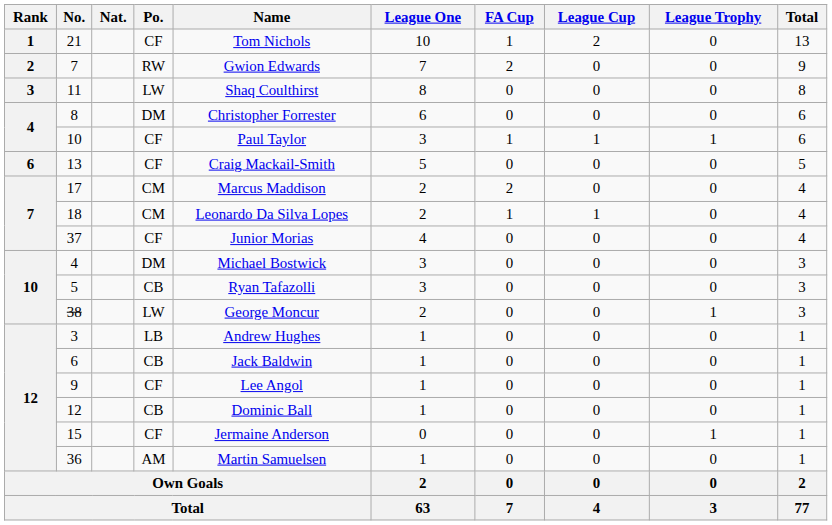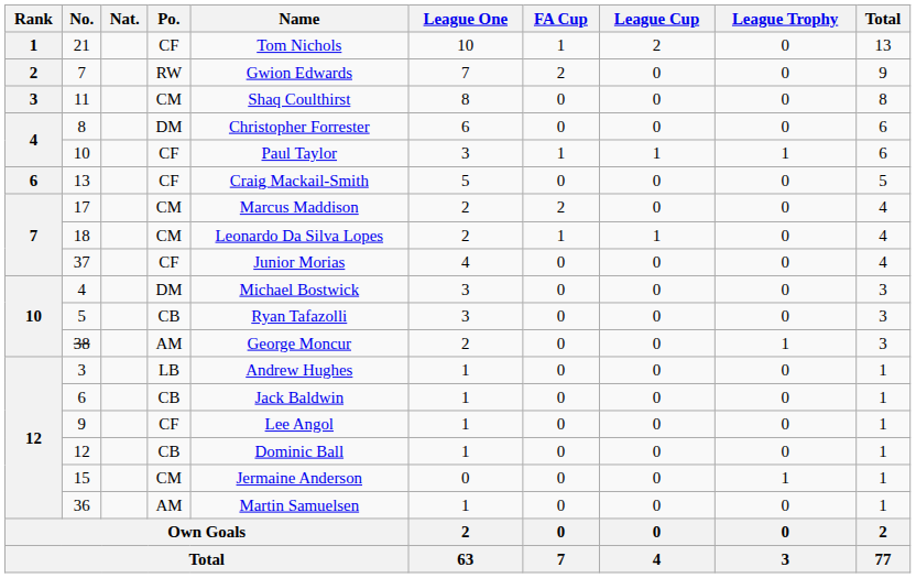 <table class="wikitable" style="text-align:center; font-size:95%; width:95%;">
 <tr>
 <th>Rank</th>
 <th>No.</th>
 <th>Nat.</th>
 <th>Po.</th>
 <th>Name</th>
 <th><a href='#'>League One</a></th>
 <th><a href='#'>FA Cup</a></th>
 <th><a href='#'>League Cup</a></th>
 <th><a href='#'>League Trophy</a></th>
 <th>Total</th>
 </tr>
 <tr>
 <th rowspan=1>1</th>
 <td>21</td>
 <td></td>
 <td>CF</td>
 <td><a href='#'>Tom Nichols</a></td>
 <td>10</td>
 <td>1</td>
 <td>2</td>
 <td>0</td>
 <td>13</td>
 </tr>
 <tr>
 <th rowspan=1>2</th>
 <td>7</td>
 <td></td>
 <td>RW</td>
 <td><a href='#'>Gwion Edwards</a></td>
 <td>7</td>
 <td>2</td>
 <td>0</td>
 <td>0</td>
 <td>9</td>
 </tr>
 <tr>
 <th rowspan=1>3</th>
 <td>11</td>
 <td></td>
-<td>LW</td>
+<td>CM</td>
 <td><a href='#'>Shaq Coulthirst</a></td>
 <td>8</td>
 <td>0</td>
 <td>0</td>
 <td>0</td>
 <td>8</td>
 </tr>
 <tr>
 <th rowspan=2>4</th>
 <td>8</td>
 <td></td>
 <td>DM</td>
 <td><a href='#'>Christopher Forrester</a></td>
 <td>6</td>
 <td>0</td>
 <td>0</td>
 <td>0</td>
 <td>6</td>
 </tr>
 <tr>
 <td>10</td>
 <td></td>
 <td>CF</td>
 <td><a href='#'>Paul Taylor</a></td>
 <td>3</td>
 <td>1</td>
 <td>1</td>
 <td>1</td>
 <td>6</td>
 </tr>
 <tr>
 <th rowspan=1>6</th>
 <td>13</td>
 <td></td>
 <td>CF</td>
 <td><a href='#'>Craig Mackail-Smith</a></td>
 <td>5</td>
 <td>0</td>
 <td>0</td>
 <td>0</td>
 <td>5</td>
 </tr>
 <tr>
 <th rowspan=3>7</th>
 <td>17</td>
 <td></td>
 <td>CM</td>
 <td><a href='#'>Marcus Maddison</a></td>
 <td>2</td>
 <td>2</td>
 <td>0</td>
 <td>0</td>
 <td>4</td>
 </tr>
 <tr>
 <td>18</td>
 <td></td>
 <td>CM</td>
 <td><a href='#'>Leonardo Da Silva Lopes</a></td>
 <td>2</td>
 <td>1</td>
 <td>1</td>
 <td>0</td>
 <td>4</td>
 </tr>
 <tr>
 <td>37</td>
 <td></td>
 <td>CF</td>
 <td><a href='#'>Junior Morias</a></td>
 <td>4</td>
 <td>0</td>
 <td>0</td>
 <td>0</td>
 <td>4</td>
 </tr>
 <tr>
 <th rowspan=3>10</th>
 <td>4</td>
 <td></td>
 <td>DM</td>
 <td><a href='#'>Michael Bostwick</a></td>
 <td>3</td>
 <td>0</td>
 <td>0</td>
 <td>0</td>
 <td>3</td>
 </tr>
 <tr>
 <td>5</td>
 <td></td>
 <td>CB</td>
 <td><a href='#'>Ryan Tafazolli</a></td>
 <td>3</td>
 <td>0</td>
 <td>0</td>
 <td>0</td>
 <td>3</td>
 </tr>
 <tr>
 <td><s>38</s></td>
 <td></td>
-<td>LW</td>
+<td>AM</td>
 <td><a href='#'>George Moncur</a></td>
 <td>2</td>
 <td>0</td>
 <td>0</td>
 <td>1</td>
 <td>3</td>
 </tr>
 <tr>
 <th rowspan=6>12</th>
 <td>3</td>
 <td></td>
 <td>LB</td>
 <td><a href='#'>Andrew Hughes</a></td>
 <td>1</td>
 <td>0</td>
 <td>0</td>
 <td>0</td>
 <td>1</td>
 </tr>
 <tr>
 <td>6</td>
 <td></td>
 <td>CB</td>
 <td><a href='#'>Jack Baldwin</a></td>
 <td>1</td>
 <td>0</td>
 <td>0</td>
 <td>0</td>
 <td>1</td>
 </tr>
 <tr>
 <td>9</td>
 <td></td>
 <td>CF</td>
 <td><a href='#'>Lee Angol</a></td>
 <td>1</td>
 <td>0</td>
 <td>0</td>
 <td>0</td>
 <td>1</td>
 </tr>
 <tr>
 <td>12</td>
 <td></td>
 <td>CB</td>
 <td><a href='#'>Dominic Ball</a></td>
 <td>1</td>
 <td>0</td>
 <td>0</td>
 <td>0</td>
 <td>1</td>
 </tr>
 <tr>
 <td>15</td>
 <td></td>
-<td>CF</td>
+<td>CM</td>
 <td><a href='#'>Jermaine Anderson</a></td>
 <td>0</td>
 <td>0</td>
 <td>0</td>
 <td>1</td>
 <td>1</td>
 </tr>
 <tr>
 <td>36</td>
 <td></td>
 <td>AM</td>
 <td><a href='#'>Martin Samuelsen</a></td>
 <td>1</td>
 <td>0</td>
 <td>0</td>
 <td>0</td>
 <td>1</td>
 </tr>
 <tr>
 <th colspan=5>Own Goals</th>
 <th>2</th>
 <th>0</th>
 <th>0</th>
 <th>0</th>
 <th>2</th>
 </tr>
 <tr>
 <th colspan=5>Total</th>
 <th>63</th>
 <th>7</th>
 <th>4</th>
 <th>3</th>
 <th>77</th>
 </tr>
 </table>
